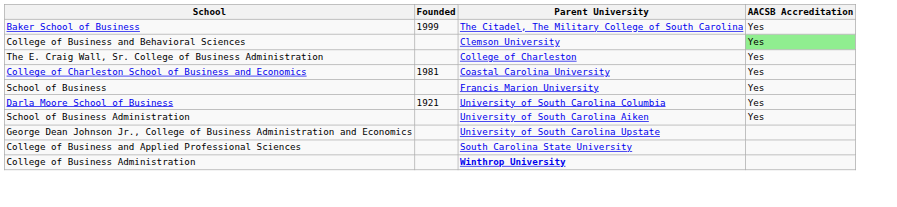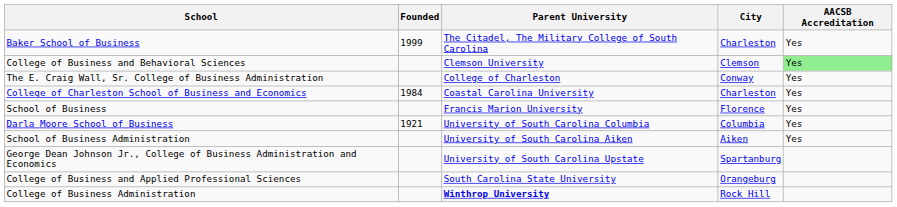 <table class="wikitable sortable">
 <tr>
 <th>School</th>
 <th>Founded</th>
 <th>Parent University</th>
+<th>City</th>
 <th>AACSB Accreditation</th>
 </tr>
 <tr>
 <td><a href='#'>Baker School of Business</a></td>
 <td>1999</td>
 <td><a href='#'>The Citadel, The Military College of South Carolina</a></td>
+<td><a href='#'>Charleston</a></td>
 <td>Yes</td>
 </tr>
 <tr>
 <td>College of Business and Behavioral Sciences</td>
 <td></td>
 <td><a href='#'>Clemson University</a></td>
+<td><a href='#'>Clemson</a></td>
 <td style="background: lightgreen;">Yes</td>
 </tr>
 <tr>
 <td>The E. Craig Wall, Sr. College of Business Administration</td>
 <td></td>
 <td><a href='#'>College of Charleston</a></td>
+<td><a href='#'>Conway</a></td>
 <td>Yes</td>
 </tr>
 <tr>
 <td><a href='#'>College of Charleston School of Business and Economics</a></td>
-<td>1981</td>
+<td>1984</td>
 <td><a href='#'>Coastal Carolina University</a></td>
+<td><a href='#'>Charleston</a></td>
 <td>Yes</td>
 </tr>
 <tr>
 <td>School of Business</td>
 <td></td>
 <td><a href='#'>Francis Marion University</a></td>
+<td><a href='#'>Florence</a></td>
 <td>Yes</td>
 </tr>
 <tr>
 <td><a href='#'>Darla Moore School of Business</a></td>
 <td>1921</td>
 <td><a href='#'>University of South Carolina Columbia</a></td>
+<td><a href='#'>Columbia</a></td>
 <td>Yes</td>
 </tr>
 <tr>
 <td>School of Business Administration</td>
 <td></td>
 <td><a href='#'>University of South Carolina Aiken</a></td>
+<td><a href='#'>Aiken</a></td>
 <td>Yes</td>
 </tr>
 <tr>
 <td>George Dean Johnson Jr., College of Business Administration and Economics</td>
 <td></td>
 <td><a href='#'>University of South Carolina Upstate</a></td>
+<td><a href='#'>Spartanburg</a></td>
 <td></td>
 </tr>
 <tr>
 <td>College of Business and Applied Professional Sciences</td>
 <td></td>
 <td><a href='#'>South Carolina State University</a></td>
+<td><a href='#'>Orangeburg</a></td>
 <td></td>
 </tr>
 <tr>
 <td>College of Business Administration</td>
 <td></td>
 <td><strong><a href='#'>Winthrop University</a></strong></td>
+<td><a href='#'>Rock Hill</a></td>
 <td></td>
 </tr>
 </table>
